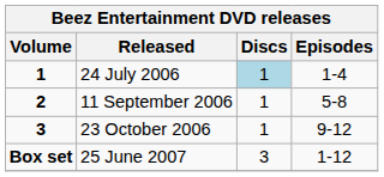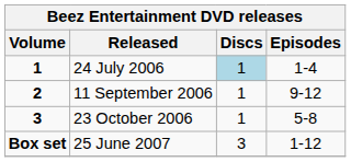 <table class="wikitable">
 <tr>
 <th colspan="9"><strong>Beez Entertainment DVD releases</strong></th>
 </tr>
 <tr>
 <th><strong>Volume</strong></th>
 <th><strong>Released</strong></th>
 <th><strong>Discs</strong></th>
 <th><strong>Episodes</strong></th>
 </tr>
 <tr>
 <td align=center><strong>1</strong></td>
 <td>24 July 2006</td>
 <td align=center style="background: lightblue;">1</td>
 <td align=center>1-4</td>
 </tr>
 <tr>
 <td align=center><strong>2</strong></td>
 <td>11 September 2006</td>
 <td align=center>1</td>
-<td align=center>5-8</td>
+<td align=center>9-12</td>
 </tr>
 <tr>
 <td align=center><strong>3</strong></td>
 <td>23 October 2006</td>
 <td align=center>1</td>
-<td align=center>9-12</td>
+<td align=center>5-8</td>
 </tr>
 <tr>
 <td align=center><strong>Box set</strong></td>
 <td>25 June 2007</td>
 <td align=center>3</td>
 <td align=center>1-12</td>
 </tr>
 <tr>
 </tr>
 </table>
